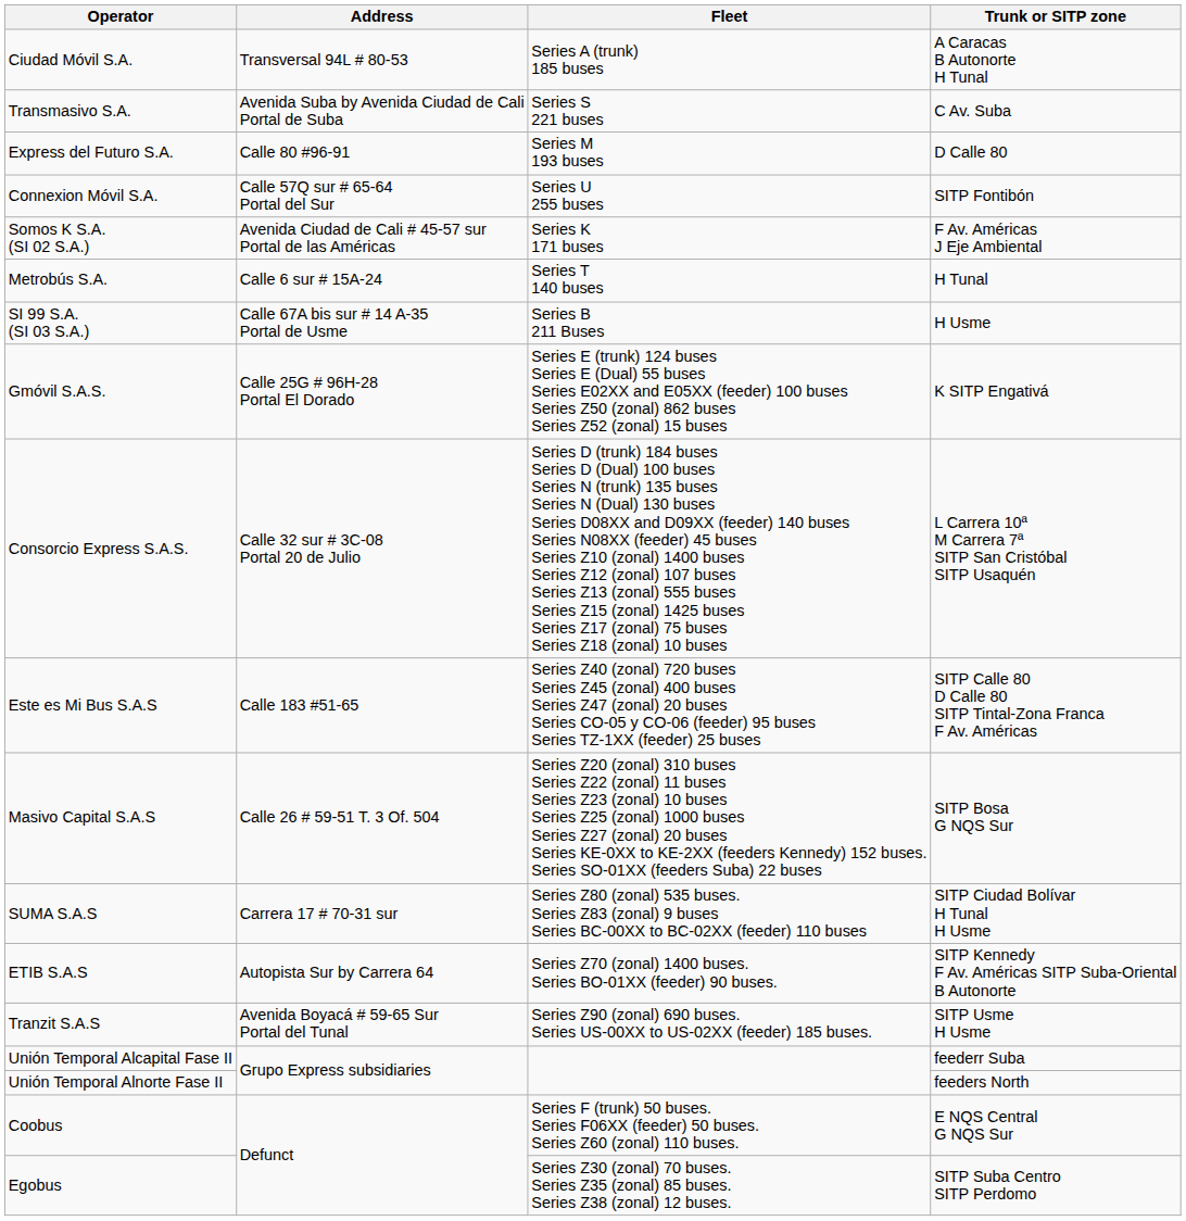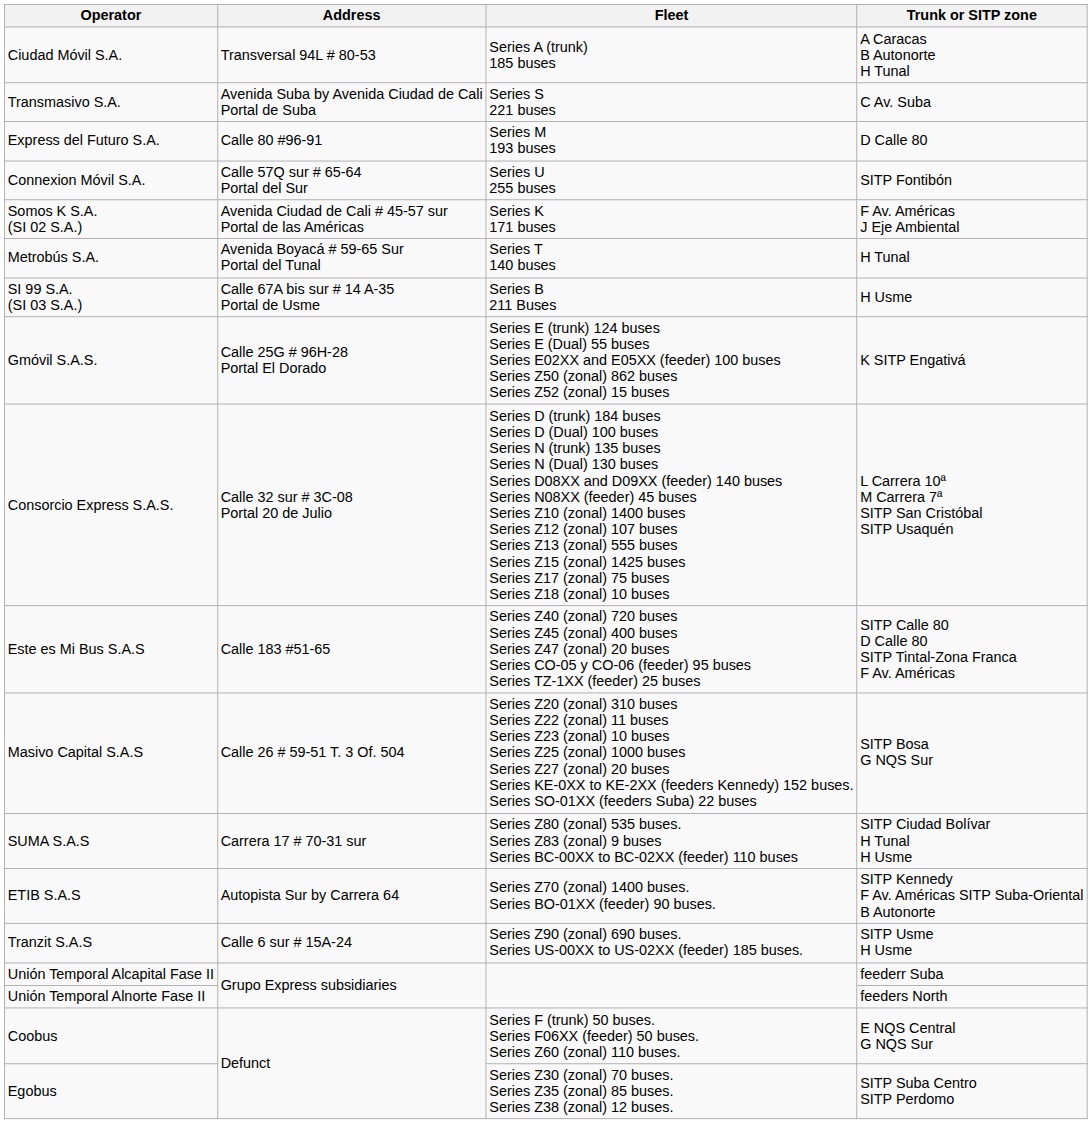 <table class="wikitable">
 <tr>
 <th>Operator</th>
 <th>Address</th>
 <th>Fleet</th>
 <th>Trunk or SITP zone</th>
 </tr>
 <tr>
 <td>Ciudad Móvil S.A.</td>
 <td>Transversal 94L # 80-53</td>
 <td>Series A (trunk)<br>185 buses</td>
 <td>A Caracas<br>B Autonorte<br>H Tunal</td>
 </tr>
 <tr>
 <td>Transmasivo S.A.</td>
 <td>Avenida Suba by Avenida Ciudad de Cali<br>Portal de Suba</td>
 <td>Series S<br>221 buses</td>
 <td>C Av. Suba</td>
 </tr>
 <tr>
 <td>Express del Futuro S.A.</td>
 <td>Calle 80 #96-91</td>
 <td>Series M<br>193 buses</td>
 <td>D Calle 80</td>
 </tr>
 <tr>
 <td>Connexion Móvil S.A.</td>
 <td>Calle 57Q sur # 65-64<br>Portal del Sur</td>
 <td>Series U<br>255 buses</td>
 <td>SITP Fontibón</td>
 </tr>
 <tr>
 <td>Somos K S.A.<br>(SI 02 S.A.)</td>
 <td>Avenida Ciudad de Cali # 45-57 sur<br>Portal de las Américas</td>
 <td>Series K<br>171 buses</td>
 <td>F Av. Américas<br>J Eje Ambiental</td>
 </tr>
 <tr>
 <td>Metrobús S.A.</td>
-<td>Calle 6 sur # 15A-24</td>
+<td>Avenida Boyacá # 59-65 Sur<br>Portal del Tunal</td>
 <td>Series T<br>140 buses</td>
 <td>H Tunal</td>
 </tr>
 <tr>
 <td>SI 99 S.A.<br>(SI 03 S.A.)</td>
 <td>Calle 67A bis sur # 14 A-35<br>Portal de Usme</td>
 <td>Series B<br>211 Buses</td>
 <td>H Usme</td>
 </tr>
 <tr>
 <td>Gmóvil S.A.S.</td>
 <td>Calle 25G # 96H-28<br>Portal El Dorado</td>
 <td>Series E (trunk) 124 buses<br>Series E (Dual) 55 buses<br>Series E02XX and E05XX (feeder) 100 buses<br>Series Z50 (zonal) 862 buses<br>Series Z52 (zonal) 15 buses</td>
 <td>K SITP Engativá</td>
 </tr>
 <tr>
 <td>Consorcio Express S.A.S.</td>
 <td>Calle 32 sur # 3C-08<br>Portal 20 de Julio</td>
 <td>Series D (trunk) 184 buses<br>Series D (Dual) 100 buses<br>Series N (trunk) 135 buses<br>Series N (Dual) 130 buses<br>Series D08XX and D09XX (feeder) 140 buses<br>Series N08XX (feeder) 45 buses<br>Series Z10 (zonal) 1400 buses<br>Series Z12 (zonal) 107 buses<br>Series Z13 (zonal) 555 buses<br>Series Z15 (zonal) 1425 buses<br>Series Z17 (zonal) 75 buses<br>Series Z18 (zonal) 10 buses</td>
 <td>L Carrera 10ª<br>M Carrera 7ª<br>SITP San Cristóbal<br>SITP Usaquén</td>
 </tr>
 <tr>
 <td>Este es Mi Bus S.A.S</td>
 <td>Calle 183 #51-65</td>
 <td>Series Z40 (zonal) 720 buses<br>Series Z45 (zonal) 400 buses<br>Series Z47 (zonal) 20 buses<br>Series CO-05 y CO-06 (feeder) 95 buses<br>Series TZ-1XX (feeder) 25 buses</td>
 <td>SITP Calle 80<br>D Calle 80<br>SITP Tintal-Zona Franca<br>F Av. Américas</td>
 </tr>
 <tr>
 <td>Masivo Capital S.A.S</td>
 <td>Calle 26 # 59-51 T. 3 Of. 504</td>
 <td>Series Z20 (zonal) 310 buses<br>Series Z22 (zonal) 11 buses<br>Series Z23 (zonal) 10 buses<br>Series Z25 (zonal) 1000 buses<br>Series Z27 (zonal) 20 buses<br>Series KE-0XX to KE-2XX (feeders Kennedy) 152 buses.<br>Series SO-01XX (feeders Suba) 22 buses</td>
 <td>SITP Bosa<br>G NQS Sur</td>
 </tr>
 <tr>
 <td>SUMA S.A.S</td>
 <td>Carrera 17 # 70-31 sur</td>
 <td>Series Z80 (zonal) 535 buses.<br>Series Z83 (zonal) 9 buses<br>Series BC-00XX to BC-02XX (feeder) 110 buses</td>
 <td>SITP Ciudad Bolívar<br>H Tunal<br>H Usme</td>
 </tr>
 <tr>
 <td>ETIB S.A.S</td>
 <td>Autopista Sur by Carrera 64</td>
 <td>Series Z70 (zonal) 1400 buses.<br>Series BO-01XX (feeder) 90 buses.</td>
 <td>SITP Kennedy<br>F Av. Américas SITP Suba-Oriental<br>B Autonorte</td>
 </tr>
 <tr>
 <td>Tranzit S.A.S</td>
-<td>Avenida Boyacá # 59-65 Sur<br>Portal del Tunal</td>
+<td>Calle 6 sur # 15A-24</td>
 <td>Series Z90 (zonal) 690 buses.<br>Series US-00XX to US-02XX (feeder) 185 buses.</td>
 <td>SITP Usme<br>H Usme</td>
 </tr>
 <tr>
 <td>Unión Temporal Alcapital Fase II</td>
 <td rowspan="2">Grupo Express subsidiaries</td>
 <td rowspan="2"></td>
 <td>feederr Suba</td>
 </tr>
 <tr>
 <td>Unión Temporal Alnorte Fase II</td>
 <td>feeders North</td>
 </tr>
 <tr>
 <td>Coobus</td>
 <td rowspan="2">Defunct</td>
 <td>Series F (trunk) 50 buses.<br>Series F06XX (feeder) 50 buses.<br>Series Z60 (zonal) 110 buses.</td>
 <td>E NQS Central<br>G NQS Sur</td>
 </tr>
 <tr>
 <td>Egobus</td>
 <td>Series Z30 (zonal) 70 buses.<br>Series Z35 (zonal) 85 buses.<br>Series Z38 (zonal) 12 buses.</td>
 <td>SITP Suba Centro<br>SITP Perdomo</td>
 </tr>
 </table>
